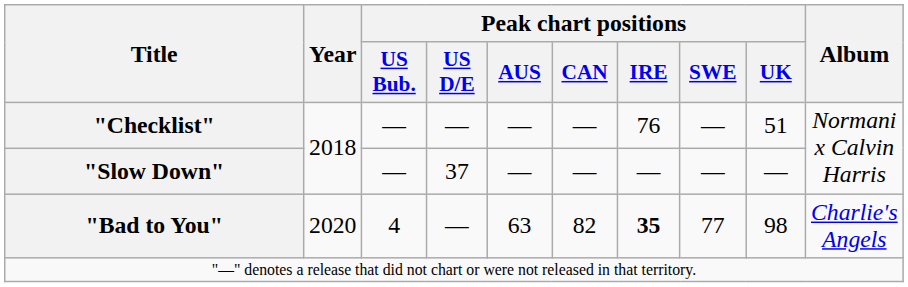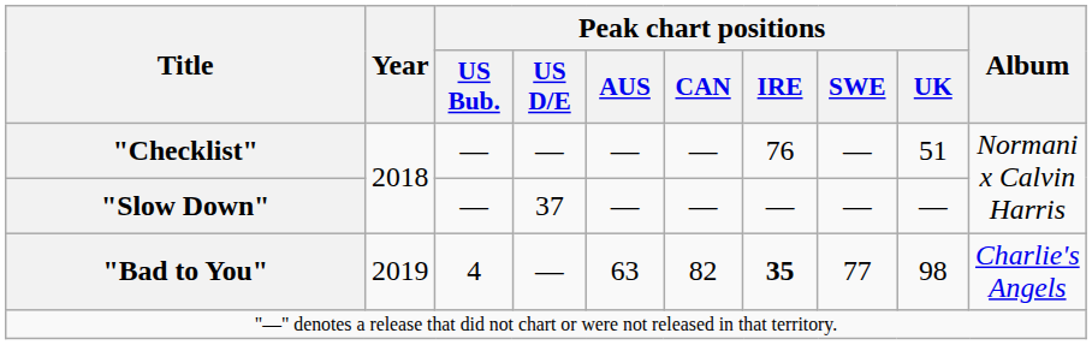 <table class="wikitable plainrowheaders" style="text-align:center;">
 <tr>
 <th scope="col" rowspan="2" style="width:18em;">Title</th>
 <th scope="col" rowspan="2" style="width:1em;">Year</th>
 <th colspan="7" scope="col">Peak chart positions</th>
 <th scope="col" rowspan="2">Album</th>
 </tr>
 <tr>
 <th scope="col" style="width:3em;font-size:90%;"><a href='#'>US<br>Bub.</a><br></th>
 <th scope="col" style="width:3em;font-size:90%;"><a href='#'>US<br>D/E</a><br></th>
 <th scope="col" style="width:3em;font-size:90%;"><a href='#'>AUS</a><br></th>
 <th scope="col" style="width:3em;font-size:90%;"><a href='#'>CAN</a><br></th>
 <th scope="col" style="width:3em;font-size:90%;"><a href='#'>IRE</a><br></th>
 <th scope="col" style="width:3em;font-size:90%;"><a href='#'>SWE</a><br></th>
 <th scope="col" style="width:3em;font-size:90%;"><a href='#'>UK</a><br></th>
 </tr>
 <tr>
 <th scope="row">"Checklist"<br></th>
 <td rowspan="2">2018</td>
 <td>—</td>
 <td>—</td>
 <td>—</td>
 <td>—</td>
 <td>76</td>
 <td>—</td>
 <td>51</td>
 <td rowspan="2"><em>Normani x Calvin Harris</em></td>
 </tr>
 <tr>
 <th scope="row">"Slow Down"<br></th>
 <td>—</td>
 <td>37</td>
 <td>—</td>
 <td>—</td>
 <td>—</td>
 <td>—</td>
 <td>—</td>
 </tr>
 <tr>
 <th scope="row">"Bad to You"<br></th>
-<td>2020</td>
+<td>2019</td>
 <td>4</td>
 <td>—</td>
 <td>63</td>
 <td>82</td>
 <td><strong>35</strong></td>
 <td>77</td>
 <td>98</td>
 <td><em><a href='#'>Charlie's Angels</a></em></td>
 </tr>
 <tr>
 <td colspan="14" style="font-size:8pt">"—" denotes a release that did not chart or were not released in that territory.</td>
 </tr>
 </table>
